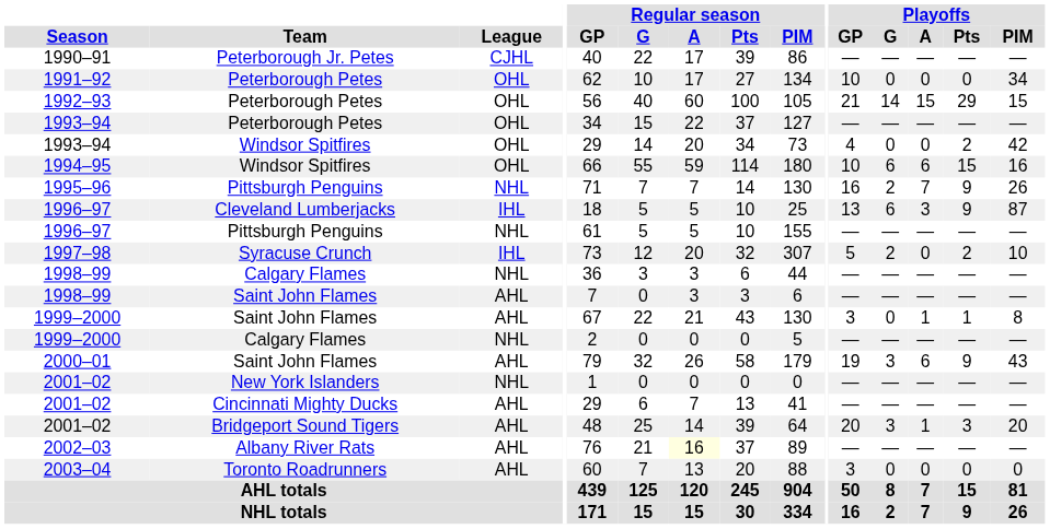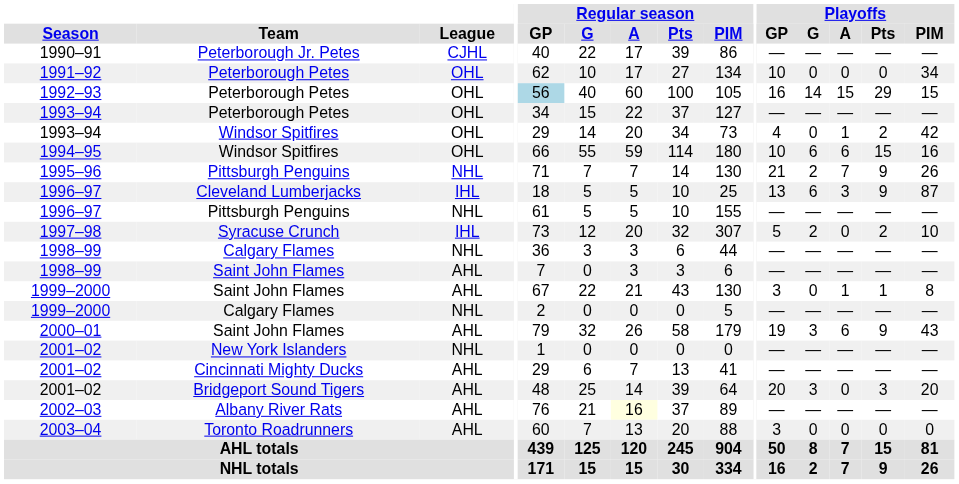 <table border="0" cellpadding="1" cellspacing="0" style="text-align:center; width:60em">
 <tr bgcolor="#e0e0e0">
 <th colspan="3" bgcolor="#ffffff"></th>
 <th rowspan="100" bgcolor="#ffffff"></th>
 <th colspan="5"><a href='#'>Regular season</a></th>
 <th rowspan="100" bgcolor="#ffffff"></th>
 <th colspan="5"><a href='#'>Playoffs</a></th>
 </tr>
 <tr bgcolor="#e0e0e0">
 <th><a href='#'>Season</a></th>
 <th>Team</th>
 <th>League</th>
 <th>GP</th>
 <th><a href='#'>G</a></th>
 <th><a href='#'>A</a></th>
 <th><a href='#'>Pts</a></th>
 <th><a href='#'>PIM</a></th>
 <th>GP</th>
 <th>G</th>
 <th>A</th>
 <th>Pts</th>
 <th>PIM</th>
 </tr>
 <tr>
 <td>1990–91</td>
 <td><a href='#'>Peterborough Jr. Petes</a></td>
 <td><a href='#'>CJHL</a></td>
 <td>40</td>
 <td>22</td>
 <td>17</td>
 <td>39</td>
 <td>86</td>
 <td>—</td>
 <td>—</td>
 <td>—</td>
 <td>—</td>
 <td>—</td>
 </tr>
 <tr bgcolor="#f0f0f0">
 <td><a href='#'>1991–92</a></td>
 <td><a href='#'>Peterborough Petes</a></td>
 <td><a href='#'>OHL</a></td>
 <td>62</td>
 <td>10</td>
 <td>17</td>
 <td>27</td>
 <td>134</td>
 <td>10</td>
 <td>0</td>
 <td>0</td>
 <td>0</td>
 <td>34</td>
 </tr>
 <tr>
 <td><a href='#'>1992–93</a></td>
 <td>Peterborough Petes</td>
 <td>OHL</td>
-<td>56</td>
+<td style="background: lightblue;">56</td>
 <td>40</td>
 <td>60</td>
 <td>100</td>
 <td>105</td>
-<td>21</td>
+<td>16</td>
 <td>14</td>
 <td>15</td>
 <td>29</td>
 <td>15</td>
 </tr>
 <tr bgcolor="#f0f0f0">
 <td><a href='#'>1993–94</a></td>
 <td>Peterborough Petes</td>
 <td>OHL</td>
 <td>34</td>
 <td>15</td>
 <td>22</td>
 <td>37</td>
 <td>127</td>
 <td>—</td>
 <td>—</td>
 <td>—</td>
 <td>—</td>
 <td>—</td>
 </tr>
 <tr>
 <td>1993–94</td>
 <td><a href='#'>Windsor Spitfires</a></td>
 <td>OHL</td>
 <td>29</td>
 <td>14</td>
 <td>20</td>
 <td>34</td>
 <td>73</td>
 <td>4</td>
 <td>0</td>
-<td>0</td>
+<td>1</td>
 <td>2</td>
 <td>42</td>
 </tr>
 <tr bgcolor="#f0f0f0">
 <td><a href='#'>1994–95</a></td>
 <td>Windsor Spitfires</td>
 <td>OHL</td>
 <td>66</td>
 <td>55</td>
 <td>59</td>
 <td>114</td>
 <td>180</td>
 <td>10</td>
 <td>6</td>
 <td>6</td>
 <td>15</td>
 <td>16</td>
 </tr>
 <tr>
 <td><a href='#'>1995–96</a></td>
 <td><a href='#'>Pittsburgh Penguins</a></td>
 <td><a href='#'>NHL</a></td>
 <td>71</td>
 <td>7</td>
 <td>7</td>
 <td>14</td>
 <td>130</td>
-<td>16</td>
+<td>21</td>
 <td>2</td>
 <td>7</td>
 <td>9</td>
 <td>26</td>
 </tr>
 <tr bgcolor="#f0f0f0">
 <td><a href='#'>1996–97</a></td>
 <td><a href='#'>Cleveland Lumberjacks</a></td>
 <td><a href='#'>IHL</a></td>
 <td>18</td>
 <td>5</td>
 <td>5</td>
 <td>10</td>
 <td>25</td>
 <td>13</td>
 <td>6</td>
 <td>3</td>
 <td>9</td>
 <td>87</td>
 </tr>
 <tr>
 <td><a href='#'>1996–97</a></td>
 <td>Pittsburgh Penguins</td>
 <td>NHL</td>
 <td>61</td>
 <td>5</td>
 <td>5</td>
 <td>10</td>
 <td>155</td>
 <td>—</td>
 <td>—</td>
 <td>—</td>
 <td>—</td>
 <td>—</td>
 </tr>
 <tr bgcolor="#f0f0f0">
 <td><a href='#'>1997–98</a></td>
 <td><a href='#'>Syracuse Crunch</a></td>
 <td><a href='#'>IHL</a></td>
 <td>73</td>
 <td>12</td>
 <td>20</td>
 <td>32</td>
 <td>307</td>
 <td>5</td>
 <td>2</td>
 <td>0</td>
 <td>2</td>
 <td>10</td>
 </tr>
 <tr>
 <td><a href='#'>1998–99</a></td>
 <td><a href='#'>Calgary Flames</a></td>
 <td>NHL</td>
 <td>36</td>
 <td>3</td>
 <td>3</td>
 <td>6</td>
 <td>44</td>
 <td>—</td>
 <td>—</td>
 <td>—</td>
 <td>—</td>
 <td>—</td>
 </tr>
 <tr bgcolor="#f0f0f0">
 <td><a href='#'>1998–99</a></td>
 <td><a href='#'>Saint John Flames</a></td>
 <td>AHL</td>
 <td>7</td>
 <td>0</td>
 <td>3</td>
 <td>3</td>
 <td>6</td>
 <td>—</td>
 <td>—</td>
 <td>—</td>
 <td>—</td>
 <td>—</td>
 </tr>
 <tr>
 <td><a href='#'>1999–2000</a></td>
 <td>Saint John Flames</td>
 <td>AHL</td>
 <td>67</td>
 <td>22</td>
 <td>21</td>
 <td>43</td>
 <td>130</td>
 <td>3</td>
 <td>0</td>
 <td>1</td>
 <td>1</td>
 <td>8</td>
 </tr>
 <tr bgcolor="#f0f0f0">
 <td><a href='#'>1999–2000</a></td>
 <td>Calgary Flames</td>
 <td>NHL</td>
 <td>2</td>
 <td>0</td>
 <td>0</td>
 <td>0</td>
 <td>5</td>
 <td>—</td>
 <td>—</td>
 <td>—</td>
 <td>—</td>
 <td>—</td>
 </tr>
 <tr>
 <td><a href='#'>2000–01</a></td>
 <td>Saint John Flames</td>
 <td>AHL</td>
 <td>79</td>
 <td>32</td>
 <td>26</td>
 <td>58</td>
 <td>179</td>
 <td>19</td>
 <td>3</td>
 <td>6</td>
 <td>9</td>
 <td>43</td>
 </tr>
 <tr bgcolor="#f0f0f0">
 <td><a href='#'>2001–02</a></td>
 <td><a href='#'>New York Islanders</a></td>
 <td>NHL</td>
 <td>1</td>
 <td>0</td>
 <td>0</td>
 <td>0</td>
 <td>0</td>
 <td>—</td>
 <td>—</td>
 <td>—</td>
 <td>—</td>
 <td>—</td>
 </tr>
 <tr>
 <td><a href='#'>2001–02</a></td>
 <td><a href='#'>Cincinnati Mighty Ducks</a></td>
 <td>AHL</td>
 <td>29</td>
 <td>6</td>
 <td>7</td>
 <td>13</td>
 <td>41</td>
 <td>—</td>
 <td>—</td>
 <td>—</td>
 <td>—</td>
 <td>—</td>
 </tr>
 <tr bgcolor="#f0f0f0">
 <td>2001–02</td>
 <td><a href='#'>Bridgeport Sound Tigers</a></td>
 <td>AHL</td>
 <td>48</td>
 <td>25</td>
 <td>14</td>
 <td>39</td>
 <td>64</td>
 <td>20</td>
 <td>3</td>
-<td>1</td>
+<td>0</td>
 <td>3</td>
 <td>20</td>
 </tr>
 <tr>
 <td><a href='#'>2002–03</a></td>
 <td><a href='#'>Albany River Rats</a></td>
 <td>AHL</td>
 <td>76</td>
 <td>21</td>
 <td style="background: lightyellow;">16</td>
 <td>37</td>
 <td>89</td>
 <td>—</td>
 <td>—</td>
 <td>—</td>
 <td>—</td>
 <td>—</td>
 </tr>
 <tr bgcolor="#f0f0f0">
 <td><a href='#'>2003–04</a></td>
 <td><a href='#'>Toronto Roadrunners</a></td>
 <td>AHL</td>
 <td>60</td>
 <td>7</td>
 <td>13</td>
 <td>20</td>
 <td>88</td>
 <td>3</td>
 <td>0</td>
 <td>0</td>
 <td>0</td>
 <td>0</td>
 </tr>
 <tr bgcolor="#e0e0e0">
 <th colspan="3">AHL totals</th>
 <th>439</th>
 <th>125</th>
 <th>120</th>
 <th>245</th>
 <th>904</th>
 <th>50</th>
 <th>8</th>
 <th>7</th>
 <th>15</th>
 <th>81</th>
 </tr>
 <tr bgcolor="#e0e0e0">
 <th colspan="3">NHL totals</th>
 <th>171</th>
 <th>15</th>
 <th>15</th>
 <th>30</th>
 <th>334</th>
 <th>16</th>
 <th>2</th>
 <th>7</th>
 <th>9</th>
 <th>26</th>
 </tr>
 </table>
